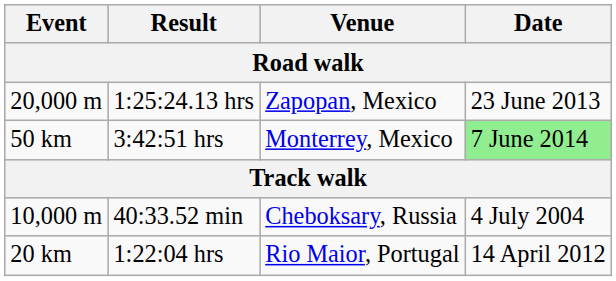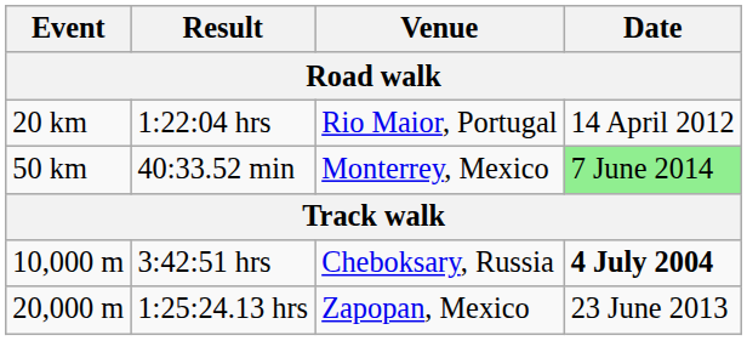 <table class="wikitable">
 <tr>
 <th>Event</th>
 <th>Result</th>
 <th>Venue</th>
 <th>Date</th>
 </tr>
 <tr>
 <th colspan="4">Road walk</th>
 </tr>
 <tr>
-<td>20,000 m</td>
-<td>1:25:24.13 hrs </td>
-<td><a href='#'>Zapopan</a>, Mexico</td>
-<td>23 June 2013</td>
+<td>20 km</td>
+<td>1:22:04 hrs</td>
+<td><a href='#'>Rio Maior</a>, Portugal</td>
+<td>14 April 2012</td>
 </tr>
 <tr>
 <td>50 km</td>
-<td>3:42:51 hrs</td>
+<td>40:33.52 min</td>
 <td><a href='#'>Monterrey</a>, Mexico</td>
 <td style="background: lightgreen;">7 June 2014</td>
 </tr>
 <tr>
 <th colspan="4">Track walk</th>
 </tr>
 <tr>
 <td>10,000 m</td>
-<td>40:33.52 min</td>
+<td>3:42:51 hrs</td>
 <td><a href='#'>Cheboksary</a>, Russia</td>
-<td>4 July 2004</td>
+<td><strong>4 July 2004</strong></td>
 </tr>
 <tr>
-<td>20 km</td>
-<td>1:22:04 hrs</td>
-<td><a href='#'>Rio Maior</a>, Portugal</td>
-<td>14 April 2012</td>
+<td>20,000 m</td>
+<td>1:25:24.13 hrs </td>
+<td><a href='#'>Zapopan</a>, Mexico</td>
+<td>23 June 2013</td>
 </tr>
 </table>
